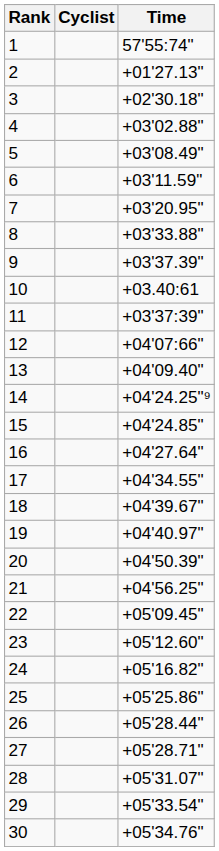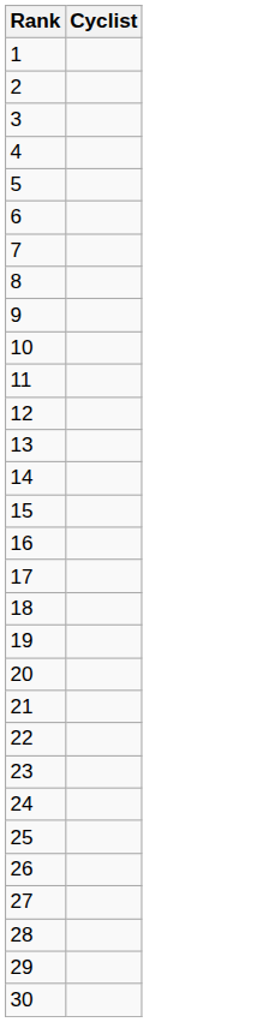 <table class="wikitable">
 <tr>
 <th>Rank</th>
 <th>Cyclist</th>
-<th>Time</th>
 </tr>
 <tr>
 <td>1</td>
 <td></td>
-<td>57'55:74"</td>
 </tr>
 <tr>
 <td>2</td>
 <td></td>
-<td>+01'27.13"</td>
 </tr>
 <tr>
 <td>3</td>
 <td></td>
-<td>+02'30.18"</td>
 </tr>
 <tr>
 <td>4</td>
 <td></td>
-<td>+03'02.88"</td>
 </tr>
 <tr>
 <td>5</td>
 <td></td>
-<td>+03'08.49"</td>
 </tr>
 <tr>
 <td>6</td>
 <td></td>
-<td>+03'11.59"</td>
 </tr>
 <tr>
 <td>7</td>
 <td></td>
-<td>+03'20.95"</td>
 </tr>
 <tr>
 <td>8</td>
 <td></td>
-<td>+03'33.88"</td>
 </tr>
 <tr>
 <td>9</td>
 <td></td>
-<td>+03'37.39"</td>
 </tr>
 <tr>
 <td>10</td>
 <td></td>
-<td>+03.40:61</td>
 </tr>
 <tr>
 <td>11</td>
 <td></td>
-<td>+03'37:39"</td>
 </tr>
 <tr>
 <td>12</td>
 <td></td>
-<td>+04'07:66"</td>
 </tr>
 <tr>
 <td>13</td>
 <td></td>
-<td>+04'09.40"</td>
 </tr>
 <tr>
 <td>14</td>
 <td></td>
-<td>+04'24.25"⁹</td>
 </tr>
 <tr>
 <td>15</td>
 <td></td>
-<td>+04'24.85"</td>
 </tr>
 <tr>
 <td>16</td>
 <td></td>
-<td>+04'27.64"</td>
 </tr>
 <tr>
 <td>17</td>
 <td></td>
-<td>+04'34.55"</td>
 </tr>
 <tr>
 <td>18</td>
 <td></td>
-<td>+04'39.67"</td>
 </tr>
 <tr>
 <td>19</td>
 <td></td>
-<td>+04'40.97"</td>
 </tr>
 <tr>
 <td>20</td>
 <td></td>
-<td>+04'50.39"</td>
 </tr>
 <tr>
 <td>21</td>
 <td></td>
-<td>+04'56.25"</td>
 </tr>
 <tr>
 <td>22</td>
 <td></td>
-<td>+05'09.45"</td>
 </tr>
 <tr>
 <td>23</td>
 <td></td>
-<td>+05'12.60"</td>
 </tr>
 <tr>
 <td>24</td>
 <td></td>
-<td>+05'16.82"</td>
 </tr>
 <tr>
 <td>25</td>
 <td></td>
-<td>+05'25.86"</td>
 </tr>
 <tr>
 <td>26</td>
 <td></td>
-<td>+05'28.44"</td>
 </tr>
 <tr>
 <td>27</td>
 <td></td>
-<td>+05'28.71"</td>
 </tr>
 <tr>
 <td>28</td>
 <td></td>
-<td>+05'31.07"</td>
 </tr>
 <tr>
 <td>29</td>
 <td></td>
-<td>+05'33.54"</td>
 </tr>
 <tr>
 <td>30</td>
 <td></td>
-<td>+05'34.76"</td>
 </tr>
 </table>
